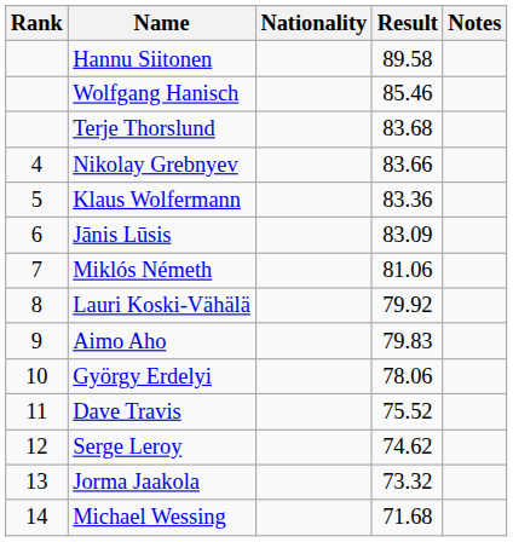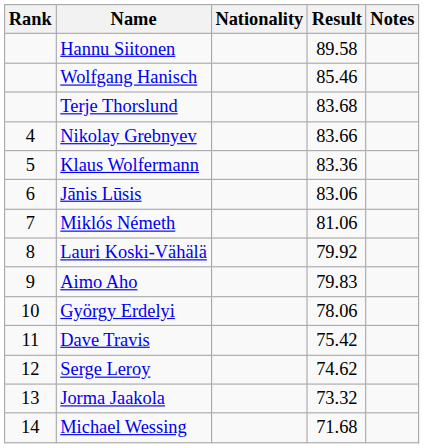 <table class="wikitable sortable" style="text-align:center">
 <tr>
 <th>Rank</th>
 <th>Name</th>
 <th>Nationality</th>
 <th>Result</th>
 <th>Notes</th>
 </tr>
 <tr>
 <td></td>
 <td align=left><a href='#'>Hannu Siitonen</a></td>
 <td align=left></td>
 <td>89.58</td>
 <td></td>
 </tr>
 <tr>
 <td></td>
 <td align=left><a href='#'>Wolfgang Hanisch</a></td>
 <td align=left></td>
 <td>85.46</td>
 <td></td>
 </tr>
 <tr>
 <td></td>
 <td align=left><a href='#'>Terje Thorslund</a></td>
 <td align=left></td>
 <td>83.68</td>
 <td></td>
 </tr>
 <tr>
 <td>4</td>
 <td align=left><a href='#'>Nikolay Grebnyev</a></td>
 <td align=left></td>
 <td>83.66</td>
 <td></td>
 </tr>
 <tr>
 <td>5</td>
 <td align=left><a href='#'>Klaus Wolfermann</a></td>
 <td align=left></td>
 <td>83.36</td>
 <td></td>
 </tr>
 <tr>
 <td>6</td>
 <td align=left><a href='#'>Jānis Lūsis</a></td>
 <td align=left></td>
-<td>83.09</td>
+<td>83.06</td>
 <td></td>
 </tr>
 <tr>
 <td>7</td>
 <td align=left><a href='#'>Miklós Németh</a></td>
 <td align=left></td>
 <td>81.06</td>
 <td></td>
 </tr>
 <tr>
 <td>8</td>
 <td align=left><a href='#'>Lauri Koski-Vähälä</a></td>
 <td align=left></td>
 <td>79.92</td>
 <td></td>
 </tr>
 <tr>
 <td>9</td>
 <td align=left><a href='#'>Aimo Aho</a></td>
 <td align=left></td>
 <td>79.83</td>
 <td></td>
 </tr>
 <tr>
 <td>10</td>
 <td align=left><a href='#'>György Erdelyi</a></td>
 <td align=left></td>
 <td>78.06</td>
 <td></td>
 </tr>
 <tr>
 <td>11</td>
 <td align=left><a href='#'>Dave Travis</a></td>
 <td align=left></td>
-<td>75.52</td>
+<td>75.42</td>
 <td></td>
 </tr>
 <tr>
 <td>12</td>
 <td align=left><a href='#'>Serge Leroy</a></td>
 <td align=left></td>
 <td>74.62</td>
 <td></td>
 </tr>
 <tr>
 <td>13</td>
 <td align=left><a href='#'>Jorma Jaakola</a></td>
 <td align=left></td>
 <td>73.32</td>
 <td></td>
 </tr>
 <tr>
 <td>14</td>
 <td align=left><a href='#'>Michael Wessing</a></td>
 <td align=left></td>
 <td>71.68</td>
 <td></td>
 </tr>
 </table>
